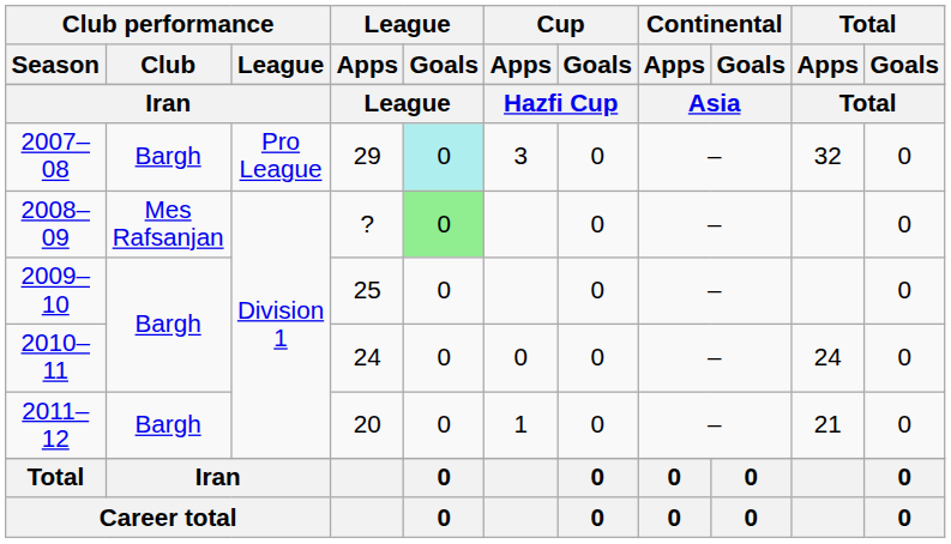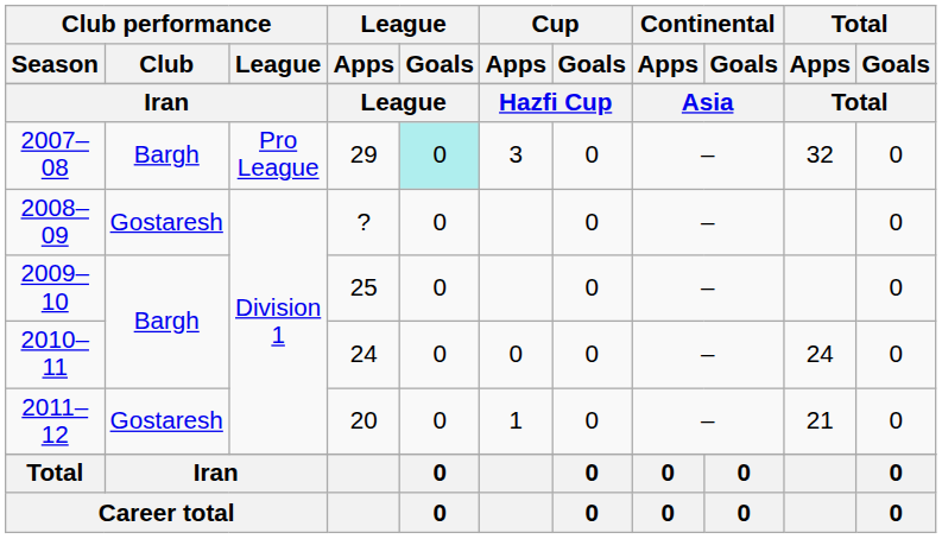 <table class="wikitable" style="text-align:center">
 <tr>
 <th colspan=3>Club performance</th>
 <th colspan=2>League</th>
 <th colspan=2>Cup</th>
 <th colspan=2>Continental</th>
 <th colspan=2>Total</th>
 </tr>
 <tr>
 <th>Season</th>
 <th>Club</th>
 <th>League</th>
 <th>Apps</th>
 <th>Goals</th>
 <th>Apps</th>
 <th>Goals</th>
 <th>Apps</th>
 <th>Goals</th>
 <th>Apps</th>
 <th>Goals</th>
 </tr>
 <tr>
 </tr>
 <tr>
 <th colspan=3>Iran</th>
 <th colspan=2>League</th>
 <th colspan=2><a href='#'>Hazfi Cup</a></th>
 <th colspan=2><a href='#'>Asia</a></th>
 <th colspan=2>Total</th>
 </tr>
 <tr>
 <td><a href='#'>2007–08</a></td>
 <td rowspan="1"><a href='#'>Bargh</a></td>
 <td rowspan="1"><a href='#'>Pro League</a></td>
 <td>29</td>
 <td style="background: paleturquoise;">0</td>
 <td>3</td>
 <td>0</td>
 <td colspan="2">–</td>
 <td>32</td>
 <td>0</td>
 </tr>
 <tr>
 <td><a href='#'>2008–09</a></td>
-<td rowspan="1"><a href='#'>Mes Rafsanjan</a></td>
+<td rowspan="1"><a href='#'>Gostaresh</a></td>
 <td rowspan="4"><a href='#'>Division 1</a></td>
 <td>?</td>
-<td style="background: lightgreen;">0</td>
+<td>0</td>
 <td></td>
 <td>0</td>
 <td colspan="2">–</td>
 <td></td>
 <td>0</td>
 </tr>
 <tr>
 <td><a href='#'>2009–10</a></td>
 <td rowspan="2"><a href='#'>Bargh</a></td>
 <td>25</td>
 <td>0</td>
 <td></td>
 <td>0</td>
 <td colspan="2">–</td>
 <td></td>
 <td>0</td>
 </tr>
 <tr>
 <td><a href='#'>2010–11</a></td>
 <td>24</td>
 <td>0</td>
 <td>0</td>
 <td>0</td>
 <td colspan="2">–</td>
 <td>24</td>
 <td>0</td>
 </tr>
 <tr>
 <td><a href='#'>2011–12</a></td>
-<td rowspan="1"><a href='#'>Bargh</a></td>
+<td rowspan="1"><a href='#'>Gostaresh</a></td>
 <td>20</td>
 <td>0</td>
 <td>1</td>
 <td>0</td>
 <td colspan="2">–</td>
 <td>21</td>
 <td>0</td>
 </tr>
 <tr>
 </tr>
 <tr>
 <th rowspan=1>Total</th>
 <th colspan=2>Iran</th>
 <th></th>
 <th>0</th>
 <th></th>
 <th>0</th>
 <th>0</th>
 <th>0</th>
 <th></th>
 <th>0</th>
 </tr>
 <tr>
 <th colspan=3>Career total</th>
 <th></th>
 <th>0</th>
 <th></th>
 <th>0</th>
 <th>0</th>
 <th>0</th>
 <th></th>
 <th>0</th>
 </tr>
 </table>
